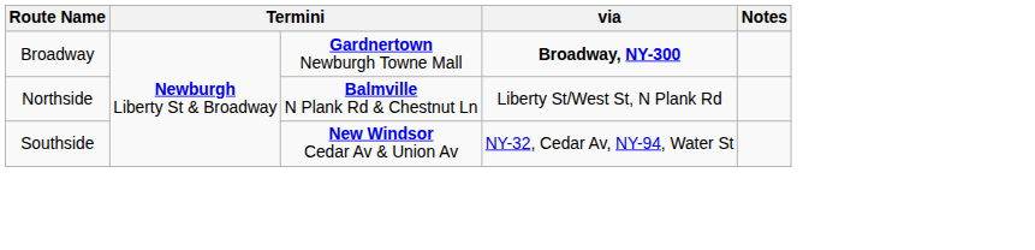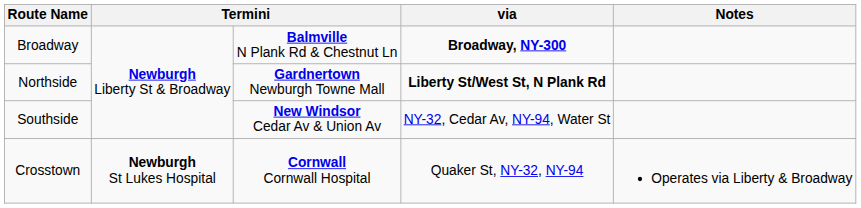 <table class="wikitable">
 <tr>
 <th>Route Name</th>
 <th colspan="2">Termini</th>
 <th>via</th>
 <th>Notes</th>
 </tr>
 <tr style="text-align:center;">
 <td>Broadway</td>
 <td rowspan="3"><strong><a href='#'>Newburgh</a></strong><br>Liberty St & Broadway</td>
-<td><strong><a href='#'>Gardnertown</a></strong><br>Newburgh Towne Mall</td>
+<td><strong><a href='#'>Balmville</a></strong><br>N Plank Rd & Chestnut Ln</td>
 <td><strong>Broadway, <a href='#'>NY-300</a></strong></td>
 <td align=left></td>
 </tr>
 <tr style="text-align:center;">
 <td>Northside</td>
-<td><strong><a href='#'>Balmville</a></strong><br>N Plank Rd & Chestnut Ln</td>
-<td>Liberty St/West St, N Plank Rd</td>
+<td><strong><a href='#'>Gardnertown</a></strong><br>Newburgh Towne Mall</td>
+<td><strong>Liberty St/West St, N Plank Rd</strong></td>
 <td align=left></td>
 </tr>
 <tr style="text-align:center;">
 <td>Southside</td>
 <td><strong><a href='#'>New Windsor</a></strong><br>Cedar Av & Union Av</td>
 <td><a href='#'>NY-32</a>, Cedar Av, <a href='#'>NY-94</a>, Water St</td>
 <td align=left></td>
 </tr>
+<tr style="text-align:center;">
+<td>Crosstown</td>
+<td><strong>Newburgh</strong><br>St Lukes Hospital</td>
+<td><strong><a href='#'>Cornwall</a></strong><br>Cornwall Hospital</td>
+<td>Quaker St, <a href='#'>NY-32</a>, <a href='#'>NY-94</a></td>
+<td align=left><br><ul><li>Operates via Liberty & Broadway</li></ul></td>
+</tr>
 </table>
